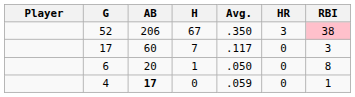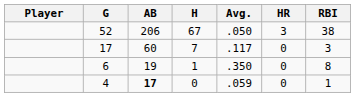 <table class="wikitable sortable">
 <tr>
 <th bgcolor="#DDDDFF" width="16%">Player</th>
 <th bgcolor="#DDDDFF" width="9%">G</th>
 <th bgcolor="#DDDDFF" width="9%">AB</th>
 <th bgcolor="#DDDDFF" width="9%">H</th>
 <th bgcolor="#DDDDFF" width="9%">Avg.</th>
 <th bgcolor="#DDDDFF" width="9%">HR</th>
 <th bgcolor="#DDDDFF" width="9%">RBI</th>
 </tr>
 <tr align="center">
 <td></td>
 <td>52</td>
 <td>206</td>
 <td>67</td>
-<td>.350</td>
+<td>.050</td>
 <td>3</td>
-<td style="background: pink;">38</td>
+<td>38</td>
 </tr>
 <tr align="center">
 <td></td>
 <td>17</td>
 <td>60</td>
 <td>7</td>
 <td>.117</td>
 <td>0</td>
 <td>3</td>
 </tr>
 <tr align="center">
 <td></td>
 <td>6</td>
-<td>20</td>
+<td>19</td>
 <td>1</td>
-<td>.050</td>
+<td>.350</td>
 <td>0</td>
 <td>8</td>
 </tr>
 <tr align="center">
 <td></td>
 <td>4</td>
 <td><strong>17</strong></td>
 <td>0</td>
 <td>.059</td>
 <td>0</td>
 <td>1</td>
 </tr>
 </table>
